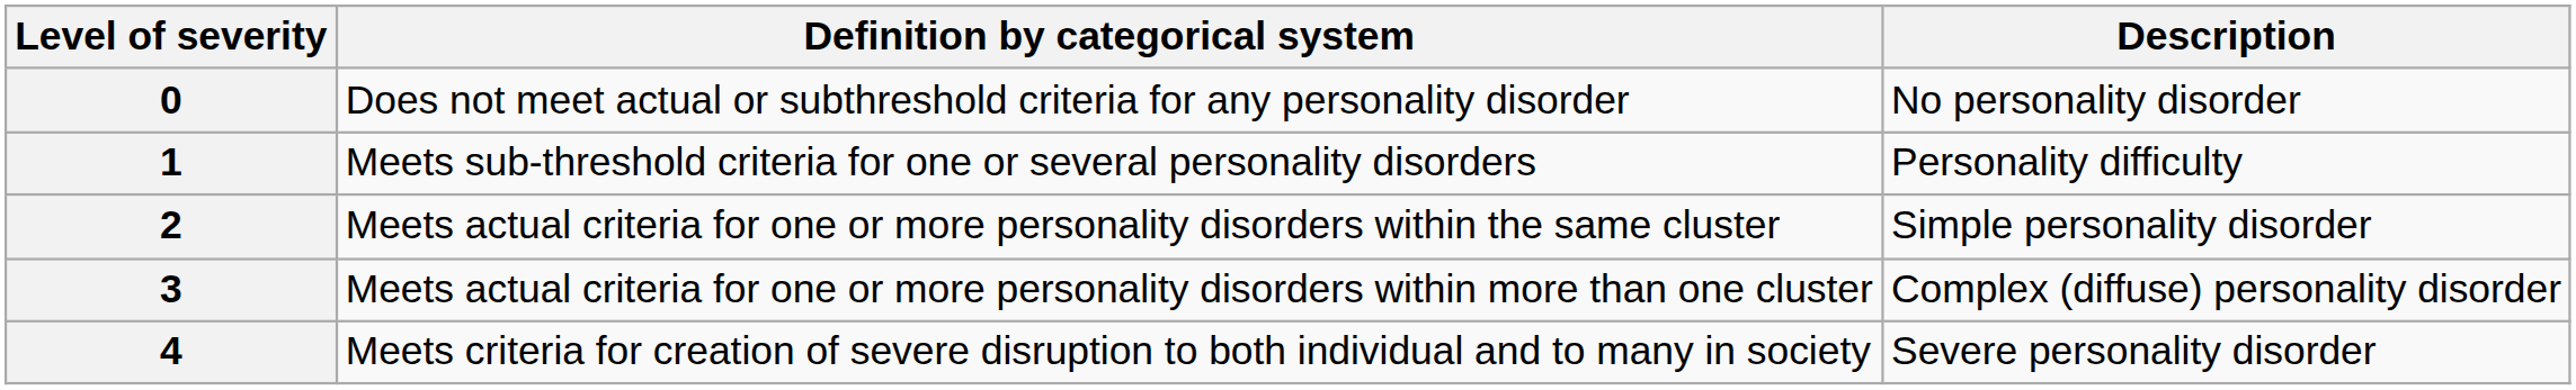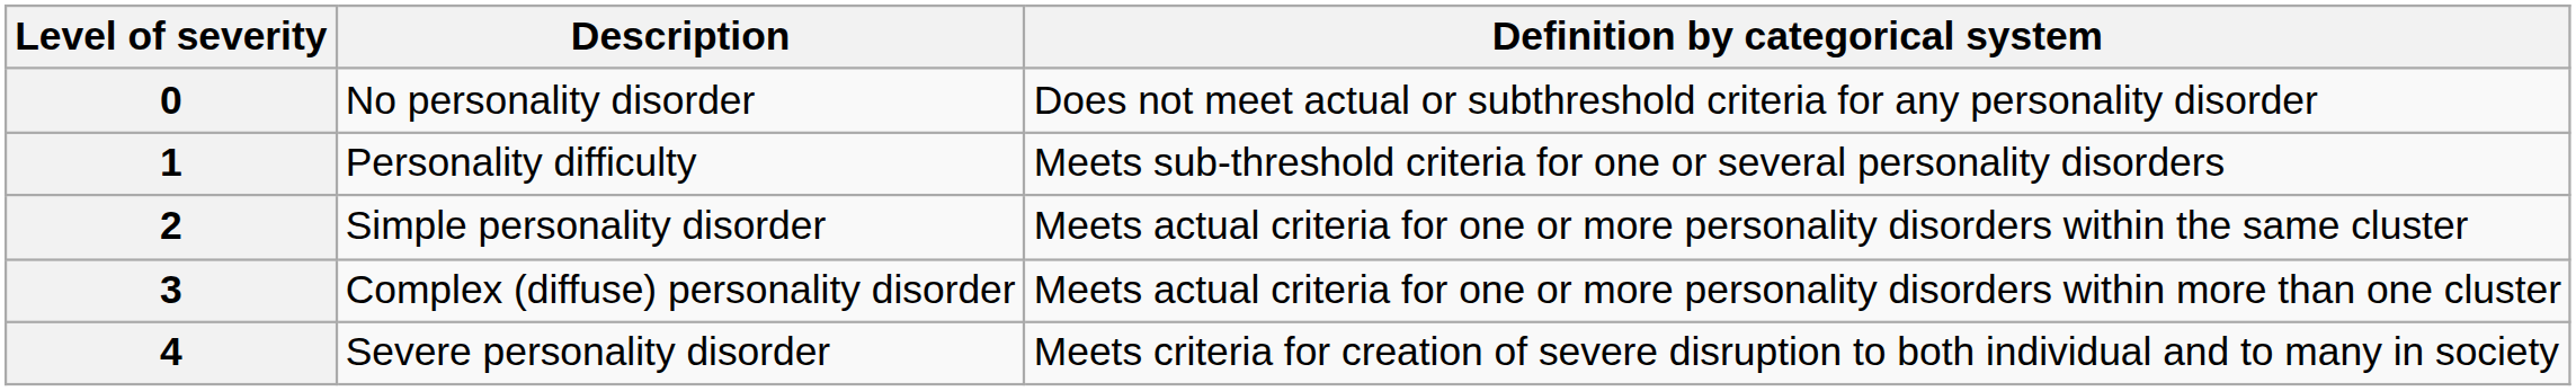 <table class="wikitable">
 <tr>
 <th scope="col">Level of severity</th>
+<th scope="col">Description</th>
 <th scope="col">Definition by categorical system</th>
-<th scope="col">Description</th>
 </tr>
 <tr>
 <th scope="row">0</th>
+<td>No personality disorder</td>
 <td>Does not meet actual or subthreshold criteria for any personality disorder</td>
-<td>No personality disorder</td>
 </tr>
 <tr>
 <th scope="row">1</th>
+<td>Personality difficulty</td>
 <td>Meets sub-threshold criteria for one or several personality disorders</td>
-<td>Personality difficulty</td>
 </tr>
 <tr>
 <th scope="row">2</th>
+<td>Simple personality disorder</td>
 <td>Meets actual criteria for one or more personality disorders within the same cluster</td>
-<td>Simple personality disorder</td>
 </tr>
 <tr>
 <th scope="row">3</th>
+<td>Complex (diffuse) personality disorder</td>
 <td>Meets actual criteria for one or more personality disorders within more than one cluster</td>
-<td>Complex (diffuse) personality disorder</td>
 </tr>
 <tr>
 <th scope="row">4</th>
+<td>Severe personality disorder</td>
 <td>Meets criteria for creation of severe disruption to both individual and to many in society</td>
-<td>Severe personality disorder</td>
 </tr>
 </table>
